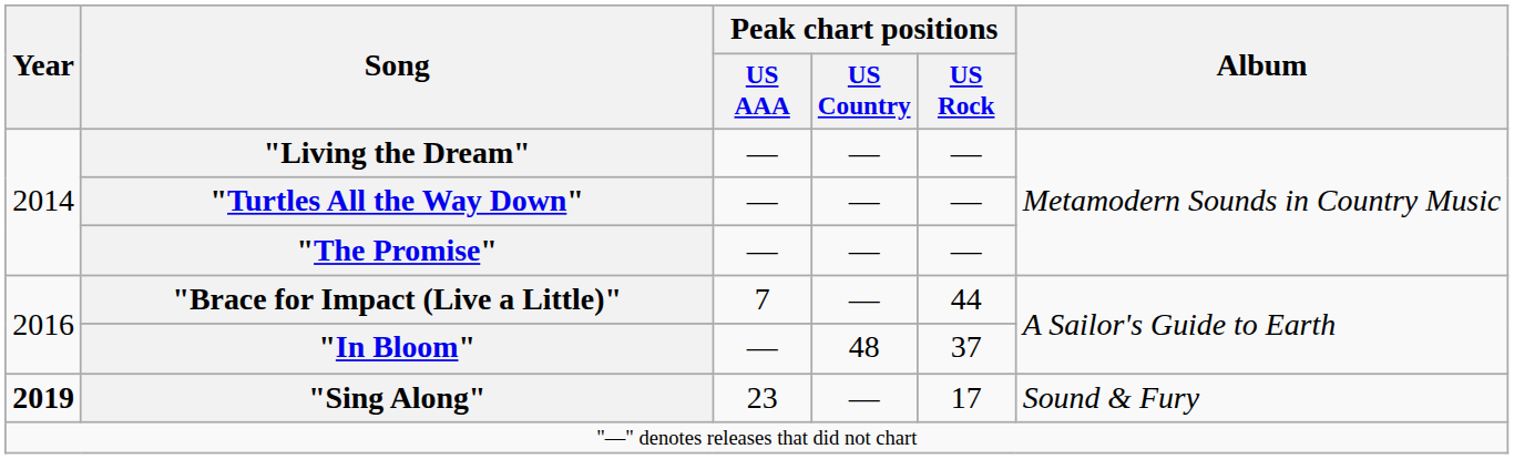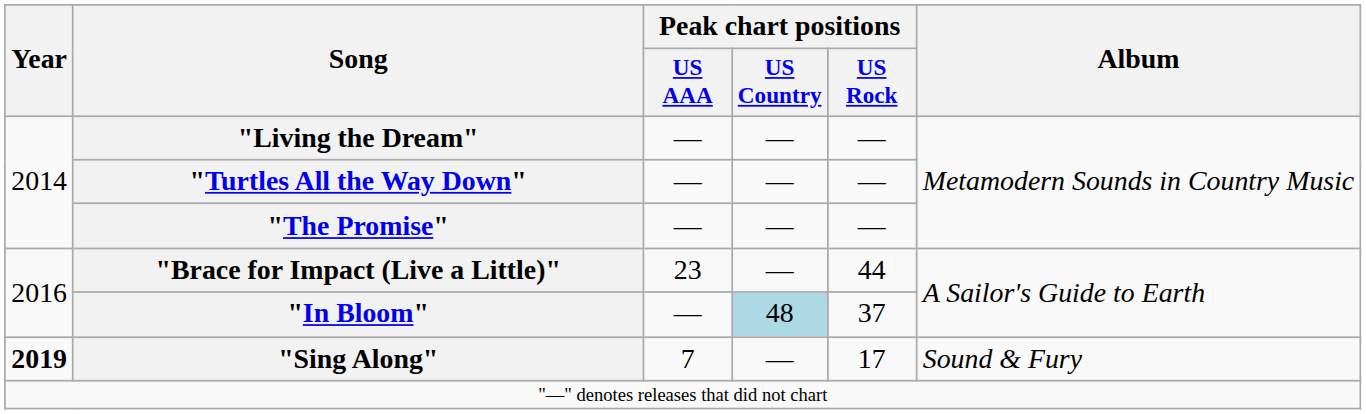 <table class="wikitable plainrowheaders" style="text-align:center;">
 <tr>
 <th rowspan="2">Year</th>
 <th rowspan="2" style="width:20em;">Song</th>
 <th colspan="3">Peak chart positions</th>
 <th rowspan="2">Album</th>
 </tr>
 <tr style="font-size:smaller;">
 <th style="width:45px;"><a href='#'>US<br>AAA</a><br></th>
 <th style="width:45px;"><a href='#'>US Country</a><br></th>
 <th style="width:45px;"><a href='#'>US<br>Rock</a><br></th>
 </tr>
 <tr>
 <td rowspan="3">2014</td>
 <th scope="row">"Living the Dream"</th>
 <td>—</td>
 <td>—</td>
 <td>—</td>
 <td style="text-align:left;" rowspan="3"><em>Metamodern Sounds in Country Music</em></td>
 </tr>
 <tr>
 <th scope="row">"<a href='#'>Turtles All the Way Down</a>"</th>
 <td>—</td>
 <td>—</td>
 <td>—</td>
 </tr>
 <tr>
 <th scope="row">"<a href='#'>The Promise</a>"</th>
 <td>—</td>
 <td>—</td>
 <td>—</td>
 </tr>
 <tr>
 <td rowspan="2">2016</td>
 <th scope="row">"Brace for Impact (Live a Little)"</th>
-<td>7</td>
+<td>23</td>
 <td>—</td>
 <td>44</td>
 <td style="text-align:left;" rowspan="2"><em>A Sailor's Guide to Earth</em></td>
 </tr>
 <tr>
 <th scope="row">"<a href='#'>In Bloom</a>"</th>
 <td>—</td>
-<td>48</td>
+<td style="background: lightblue;">48</td>
 <td>37</td>
 </tr>
 <tr>
 <td><strong>2019</strong></td>
 <th scope="row">"Sing Along"</th>
-<td>23</td>
+<td>7</td>
 <td>—</td>
 <td>17</td>
 <td style="text-align:left;"><em>Sound & Fury</em></td>
 </tr>
 <tr>
 <td colspan="6" style="font-size:8pt;">"—" denotes releases that did not chart</td>
 </tr>
 </table>
